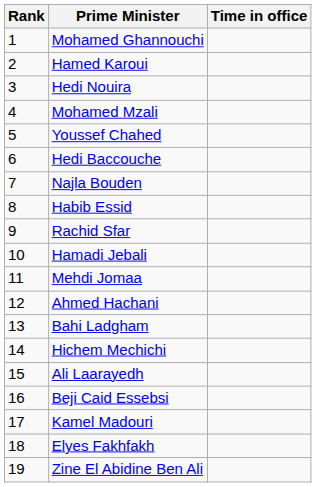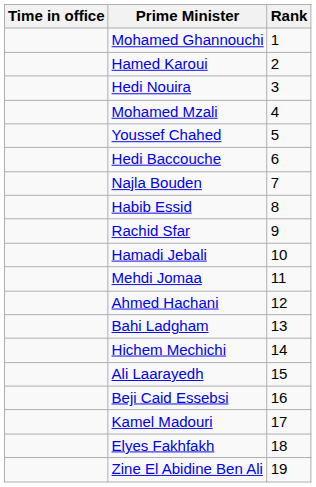 <table class="wikitable sortable">
 <tr>
+<th>Time in office</th>
+<th>Prime Minister</th>
 <th>Rank</th>
-<th>Prime Minister</th>
-<th>Time in office</th>
 </tr>
 <tr>
+<td></td>
+<td><a href='#'>Mohamed Ghannouchi</a></td>
 <td>1</td>
-<td><a href='#'>Mohamed Ghannouchi</a></td>
-<td></td>
 </tr>
 <tr>
+<td></td>
+<td><a href='#'>Hamed Karoui</a></td>
 <td>2</td>
-<td><a href='#'>Hamed Karoui</a></td>
-<td></td>
 </tr>
 <tr>
+<td></td>
+<td><a href='#'>Hedi Nouira</a></td>
 <td>3</td>
-<td><a href='#'>Hedi Nouira</a></td>
-<td></td>
 </tr>
 <tr>
+<td></td>
+<td><a href='#'>Mohamed Mzali</a></td>
 <td>4</td>
-<td><a href='#'>Mohamed Mzali</a></td>
-<td></td>
 </tr>
 <tr>
+<td></td>
+<td><a href='#'>Youssef Chahed</a></td>
 <td>5</td>
-<td><a href='#'>Youssef Chahed</a></td>
-<td></td>
 </tr>
 <tr>
+<td></td>
+<td><a href='#'>Hedi Baccouche</a></td>
 <td>6</td>
-<td><a href='#'>Hedi Baccouche</a></td>
-<td></td>
 </tr>
 <tr>
+<td></td>
+<td><a href='#'>Najla Bouden</a></td>
 <td>7</td>
-<td><a href='#'>Najla Bouden</a></td>
-<td></td>
 </tr>
 <tr>
+<td></td>
+<td><a href='#'>Habib Essid</a></td>
 <td>8</td>
-<td><a href='#'>Habib Essid</a></td>
-<td></td>
 </tr>
 <tr>
+<td></td>
+<td><a href='#'>Rachid Sfar</a></td>
 <td>9</td>
-<td><a href='#'>Rachid Sfar</a></td>
-<td></td>
 </tr>
 <tr>
+<td></td>
+<td><a href='#'>Hamadi Jebali</a></td>
 <td>10</td>
-<td><a href='#'>Hamadi Jebali</a></td>
-<td></td>
 </tr>
 <tr>
+<td></td>
+<td><a href='#'>Mehdi Jomaa</a></td>
 <td>11</td>
-<td><a href='#'>Mehdi Jomaa</a></td>
-<td></td>
 </tr>
 <tr>
+<td></td>
+<td><a href='#'>Ahmed Hachani</a></td>
 <td>12</td>
-<td><a href='#'>Ahmed Hachani</a></td>
-<td></td>
 </tr>
 <tr>
+<td></td>
+<td><a href='#'>Bahi Ladgham</a></td>
 <td>13</td>
-<td><a href='#'>Bahi Ladgham</a></td>
-<td></td>
 </tr>
 <tr>
+<td></td>
+<td><a href='#'>Hichem Mechichi</a></td>
 <td>14</td>
-<td><a href='#'>Hichem Mechichi</a></td>
-<td></td>
 </tr>
 <tr>
+<td></td>
+<td><a href='#'>Ali Laarayedh</a></td>
 <td>15</td>
-<td><a href='#'>Ali Laarayedh</a></td>
-<td></td>
 </tr>
 <tr>
+<td></td>
+<td><a href='#'>Beji Caid Essebsi</a></td>
 <td>16</td>
-<td><a href='#'>Beji Caid Essebsi</a></td>
-<td></td>
 </tr>
 <tr>
+<td></td>
+<td><a href='#'>Kamel Madouri</a></td>
 <td>17</td>
-<td><a href='#'>Kamel Madouri</a></td>
-<td></td>
 </tr>
 <tr>
+<td></td>
+<td><a href='#'>Elyes Fakhfakh</a></td>
 <td>18</td>
-<td><a href='#'>Elyes Fakhfakh</a></td>
-<td></td>
 </tr>
 <tr>
+<td></td>
+<td><a href='#'>Zine El Abidine Ben Ali</a></td>
 <td>19</td>
-<td><a href='#'>Zine El Abidine Ben Ali</a></td>
-<td></td>
 </tr>
 </table>
